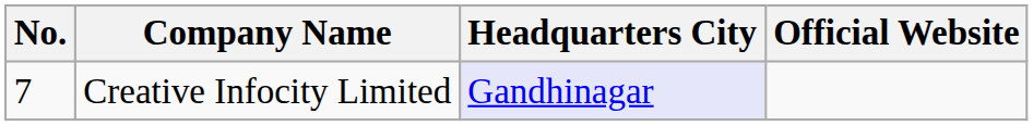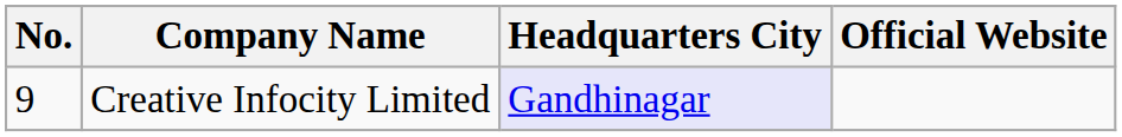 <table class="wikitable">
 <tr>
 <th>No.</th>
 <th>Company Name</th>
 <th>Headquarters City</th>
 <th>Official Website</th>
 </tr>
 <tr>
-<td>7</td>
+<td>9</td>
 <td>Creative Infocity Limited</td>
 <td style="background: lavender;"><a href='#'>Gandhinagar</a></td>
 <td></td>
 </tr>
 </table>
